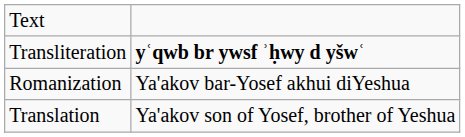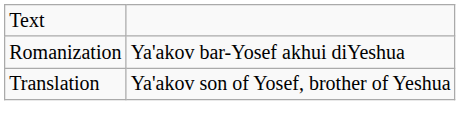 <table class="wikitable">
 <tr>
 <td>Text</td>
 <td></td>
-</tr>
-<tr>
-<td>Transliteration</td>
-<td><strong> yʿqwb br ywsf ʾḥwy d yšwʿ</strong></td>
 </tr>
 <tr>
 <td>Romanization</td>
 <td>Ya'akov bar-Yosef akhui diYeshua</td>
 </tr>
 <tr>
 <td>Translation</td>
 <td>Ya'akov son of Yosef, brother of Yeshua</td>
 </tr>
 </table>
